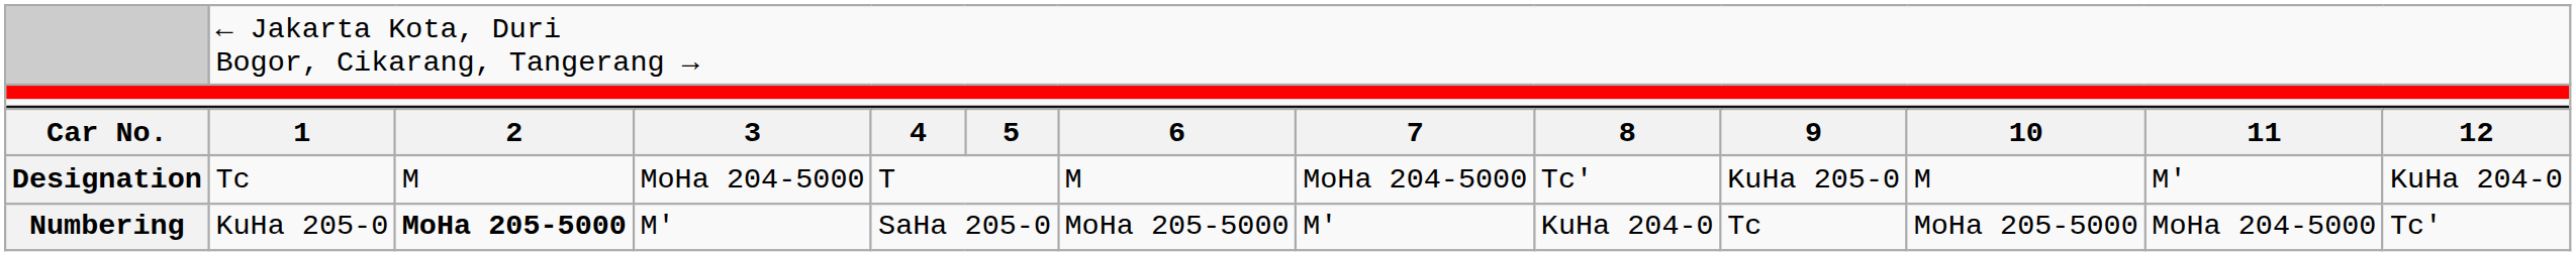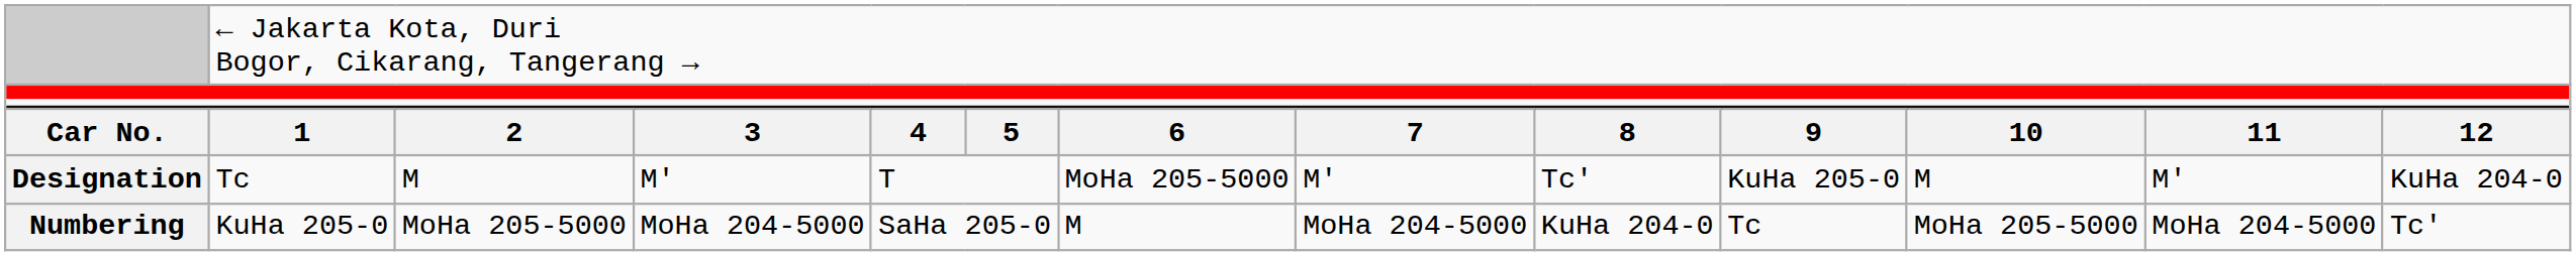 <table class="wikitable">
 <tr>
 <td style="background-color:#ccc;"> </td>
 <td colspan="12"><div>← Jakarta Kota, Duri</div><div>Bogor, Cikarang, Tangerang →</div></td>
 </tr>
 <tr style="line-height: 6px; background-color: #FF0000;">
 <td colspan="13" style="padding:0; border:0;"> </td>
 </tr>
 <tr style="line-height: 3px; background-color:  ##FF000;">
 <td colspan="13" style="padding:0; border:0;"> </td>
 </tr>
 <tr style="line-height: 1px; background-color: #0b0b0b ;">
 <td colspan="13" style="padding:0; border:0;"> </td>
 </tr>
 <tr>
 <th>Car No.</th>
 <th>1</th>
 <th>2</th>
 <th>3</th>
 <th>4</th>
 <th>5</th>
 <th>6</th>
 <th>7</th>
 <th>8</th>
 <th>9</th>
 <th>10</th>
 <th>11</th>
 <th>12</th>
 </tr>
 <tr>
 <th>Designation</th>
 <td>Tc</td>
 <td>M</td>
-<td>MoHa 204-5000</td>
+<td>M'</td>
 <td colspan="2">T</td>
-<td>M</td>
-<td>MoHa 204-5000</td>
+<td>MoHa 205-5000</td>
+<td>M'</td>
 <td>Tc'</td>
 <td>KuHa 205-0</td>
 <td>M</td>
 <td>M'</td>
 <td>KuHa 204-0</td>
 </tr>
 <tr>
 <th>Numbering</th>
 <td>KuHa 205-0</td>
-<td><strong>MoHa 205-5000</strong></td>
-<td>M'</td>
+<td>MoHa 205-5000</td>
+<td>MoHa 204-5000</td>
 <td colspan="2">SaHa 205-0</td>
-<td>MoHa 205-5000</td>
-<td>M'</td>
+<td>M</td>
+<td>MoHa 204-5000</td>
 <td>KuHa 204-0</td>
 <td>Tc</td>
 <td>MoHa 205-5000</td>
 <td>MoHa 204-5000</td>
 <td>Tc'</td>
 </tr>
 </table>
